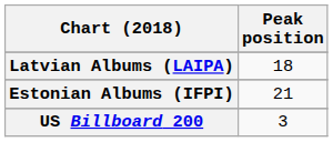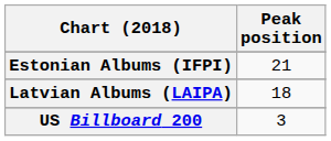 <table class="wikitable sortable plainrowheaders" style="text-align:center">
 <tr>
 <th scope="col">Chart (2018)</th>
 <th scope="col">Peak<br> position</th>
 </tr>
 <tr>
 </tr>
 <tr>
 </tr>
 <tr>
 </tr>
 <tr>
 </tr>
 <tr>
 </tr>
 <tr>
 </tr>
 <tr>
-<th scope="row">Latvian Albums (<a href='#'>LAIPA</a>)</th>
-<td>18</td>
+<th scope="row">Estonian Albums (IFPI)</th>
+<td>21</td>
 </tr>
 <tr>
 </tr>
 <tr>
 </tr>
 <tr>
 </tr>
 <tr>
-<th scope="row">Estonian Albums (IFPI)</th>
-<td>21</td>
+<th scope="row">Latvian Albums (<a href='#'>LAIPA</a>)</th>
+<td>18</td>
 </tr>
 <tr>
 </tr>
 <tr>
 </tr>
 <tr>
 </tr>
 <tr>
 </tr>
 <tr>
 </tr>
 <tr>
 <th scope="row">US <a href='#'><em>Billboard</em> 200</a></th>
 <td>3</td>
 </tr>
 <tr>
 </tr>
 </table>
